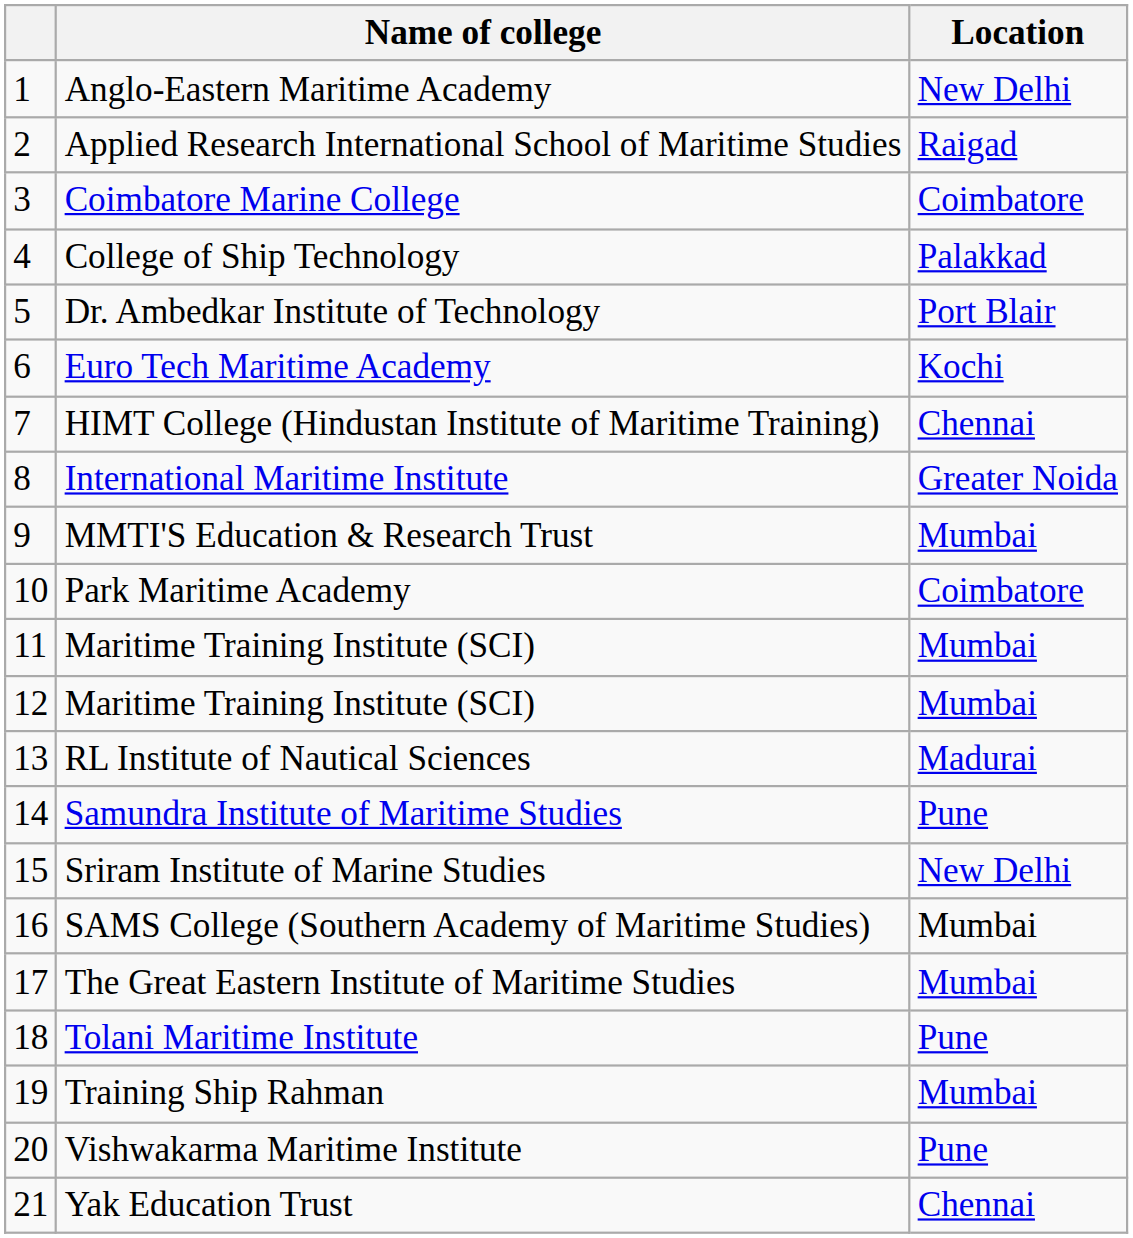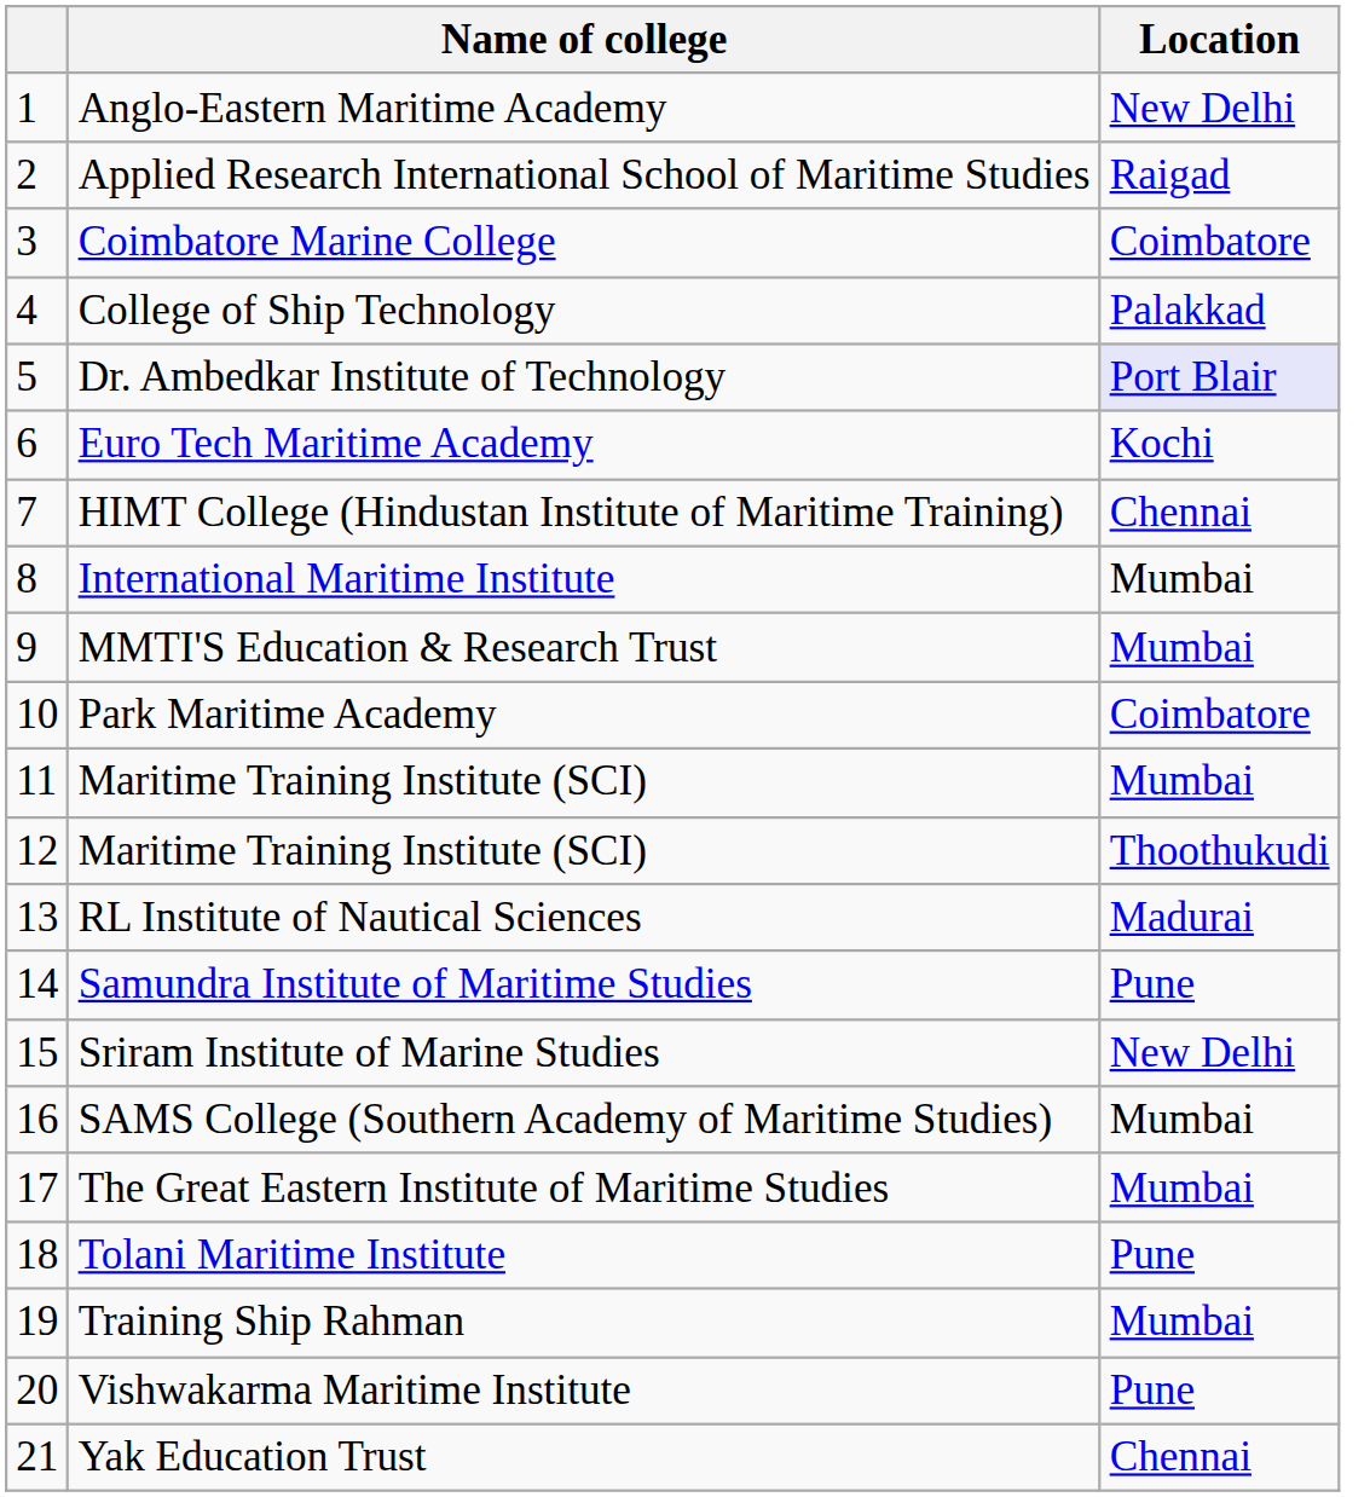 <table class="wikitable">
 <tr>
 <th></th>
 <th>Name of college</th>
 <th>Location</th>
 </tr>
 <tr>
 <td>1</td>
 <td>Anglo-Eastern Maritime Academy</td>
 <td><a href='#'>New Delhi</a></td>
 </tr>
 <tr>
 <td>2</td>
 <td>Applied Research International School of Maritime Studies</td>
 <td><a href='#'>Raigad</a></td>
 </tr>
 <tr>
 <td>3</td>
 <td><a href='#'>Coimbatore Marine College</a></td>
 <td><a href='#'>Coimbatore</a></td>
 </tr>
 <tr>
 <td>4</td>
 <td>College of Ship Technology</td>
 <td><a href='#'>Palakkad</a></td>
 </tr>
 <tr>
 <td>5</td>
 <td>Dr. Ambedkar Institute of Technology</td>
-<td><a href='#'>Port Blair</a></td>
+<td style="background: lavender;"><a href='#'>Port Blair</a></td>
 </tr>
 <tr>
 <td>6</td>
 <td><a href='#'>Euro Tech Maritime Academy</a></td>
 <td><a href='#'>Kochi</a></td>
 </tr>
 <tr>
 <td>7</td>
 <td>HIMT College (Hindustan Institute of Maritime Training)</td>
 <td><a href='#'>Chennai</a></td>
 </tr>
 <tr>
 <td>8</td>
 <td><a href='#'>International Maritime Institute</a></td>
-<td><a href='#'>Greater Noida</a></td>
+<td>Mumbai</td>
 </tr>
 <tr>
 <td>9</td>
 <td>MMTI'S Education & Research Trust</td>
 <td><a href='#'>Mumbai</a></td>
 </tr>
 <tr>
 <td>10</td>
 <td>Park Maritime Academy</td>
 <td><a href='#'>Coimbatore</a></td>
 </tr>
 <tr>
 <td>11</td>
 <td>Maritime Training Institute (SCI)</td>
 <td><a href='#'>Mumbai</a></td>
 </tr>
 <tr>
 <td>12</td>
 <td>Maritime Training Institute (SCI)</td>
-<td><a href='#'>Mumbai</a></td>
+<td><a href='#'>Thoothukudi</a></td>
 </tr>
 <tr>
 <td>13</td>
 <td>RL Institute of Nautical Sciences</td>
 <td><a href='#'>Madurai</a></td>
 </tr>
 <tr>
 <td>14</td>
 <td><a href='#'>Samundra Institute of Maritime Studies</a></td>
 <td><a href='#'>Pune</a></td>
 </tr>
 <tr>
 <td>15</td>
 <td>Sriram Institute of Marine Studies</td>
 <td><a href='#'>New Delhi</a></td>
 </tr>
 <tr>
 <td>16</td>
 <td>SAMS College (Southern Academy of Maritime Studies)</td>
 <td>Mumbai</td>
 </tr>
 <tr>
 <td>17</td>
 <td>The Great Eastern Institute of Maritime Studies</td>
 <td><a href='#'>Mumbai</a></td>
 </tr>
 <tr>
 <td>18</td>
 <td><a href='#'>Tolani Maritime Institute</a></td>
 <td><a href='#'>Pune</a></td>
 </tr>
 <tr>
 <td>19</td>
 <td>Training Ship Rahman</td>
 <td><a href='#'>Mumbai</a></td>
 </tr>
 <tr>
 <td>20</td>
 <td>Vishwakarma Maritime Institute</td>
 <td><a href='#'>Pune</a></td>
 </tr>
 <tr>
 <td>21</td>
 <td>Yak Education Trust</td>
 <td><a href='#'>Chennai</a></td>
 </tr>
 </table>
